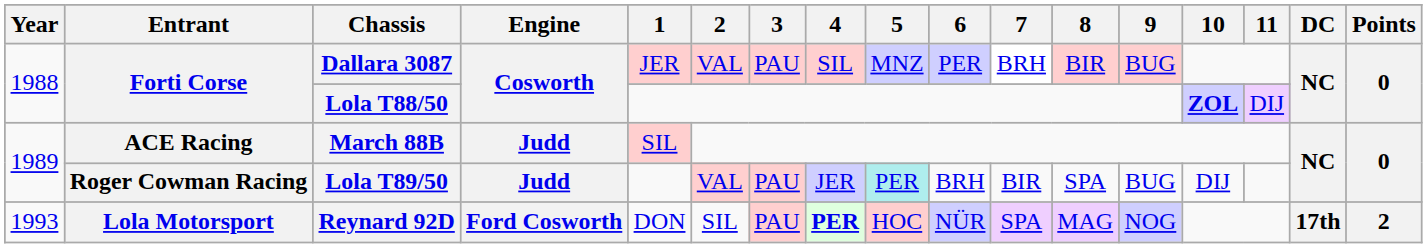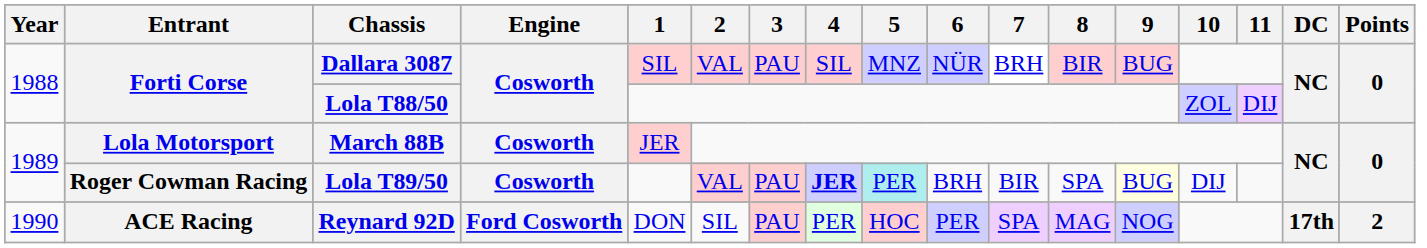 <table class="wikitable" style="text-align:center; font-size:85%">
 <tr>
 <th>Year</th>
 <th>Entrant</th>
 <th>Chassis</th>
 <th>Engine</th>
 <th>1</th>
 <th>2</th>
 <th>3</th>
 <th>4</th>
 <th>5</th>
 <th>6</th>
 <th>7</th>
 <th>8</th>
 <th>9</th>
 <th>10</th>
 <th>11</th>
 <th>DC</th>
 <th>Points</th>
 </tr>
 <tr>
 <td rowspan=2><a href='#'>1988</a></td>
 <th rowspan=2 nowrap><a href='#'>Forti Corse</a></th>
 <th nowrap><a href='#'>Dallara 3087</a></th>
 <th rowspan=2><a href='#'>Cosworth</a></th>
-<td style="background:#FFCFCF;"><a href='#'>JER</a><br></td>
+<td style="background:#FFCFCF;"><a href='#'>SIL</a><br></td>
 <td style="background:#FFCFCF;"><a href='#'>VAL</a><br></td>
 <td style="background:#FFCFCF;"><a href='#'>PAU</a><br></td>
 <td style="background:#FFCFCF;"><a href='#'>SIL</a><br></td>
 <td style="background:#CFCFFF;"><a href='#'>MNZ</a><br></td>
-<td style="background:#CFCFFF;"><a href='#'>PER</a><br></td>
+<td style="background:#CFCFFF;"><a href='#'>NÜR</a><br></td>
 <td style="background:#FFFFFF;"><a href='#'>BRH</a><br></td>
 <td style="background:#FFCFCF;"><a href='#'>BIR</a><br></td>
 <td style="background:#FFCFCF;"><a href='#'>BUG</a><br></td>
 <td colspan=2></td>
 <th rowspan=2>NC</th>
 <th rowspan=2>0</th>
 </tr>
 <tr>
 <th nowrap><a href='#'>Lola T88/50</a></th>
 <td colspan=9></td>
-<td style="background:#CFCFFF;"><strong><a href='#'>ZOL</a><br></strong></td>
+<td style="background:#CFCFFF;"><a href='#'>ZOL</a><br></td>
 <td style="background:#EFCFFF;"><a href='#'>DIJ</a><br></td>
 </tr>
 <tr>
 <td rowspan=2><a href='#'>1989</a></td>
-<th nowrap>ACE Racing</th>
+<th nowrap><a href='#'>Lola Motorsport</a></th>
 <th nowrap><a href='#'>March 88B</a></th>
-<th><a href='#'>Judd</a></th>
-<td style="background:#FFCFCF;"><a href='#'>SIL</a><br></td>
+<th><a href='#'>Cosworth</a></th>
+<td style="background:#FFCFCF;"><a href='#'>JER</a><br></td>
 <td colspan=10></td>
 <th rowspan=2>NC</th>
 <th rowspan=2>0</th>
 </tr>
 <tr>
 <th nowrap>Roger Cowman Racing</th>
 <th nowrap><a href='#'>Lola T89/50</a></th>
-<th><a href='#'>Judd</a></th>
+<th><a href='#'>Cosworth</a></th>
 <td></td>
 <td style="background:#FFCFCF;"><a href='#'>VAL</a><br></td>
 <td style="background:#FFCFCF;"><a href='#'>PAU</a><br></td>
-<td style="background:#CFCFFF;"><a href='#'>JER</a><br></td>
+<td style="background:#CFCFFF;"><strong><a href='#'>JER</a><br></strong></td>
 <td style="background: paleturquoise;"><a href='#'>PER</a></td>
 <td><a href='#'>BRH</a></td>
 <td><a href='#'>BIR</a></td>
 <td><a href='#'>SPA</a></td>
-<td><a href='#'>BUG</a></td>
+<td style="background: lightyellow;"><a href='#'>BUG</a></td>
 <td><a href='#'>DIJ</a></td>
 <td></td>
 </tr>
 <tr>
-<td><a href='#'>1993</a></td>
-<th nowrap><a href='#'>Lola Motorsport</a></th>
+<td><a href='#'>1990</a></td>
+<th nowrap>ACE Racing</th>
 <th nowrap><a href='#'>Reynard 92D</a></th>
 <th nowrap><a href='#'>Ford Cosworth</a></th>
 <td><a href='#'>DON</a></td>
 <td><a href='#'>SIL</a></td>
 <td style="background:#FFCFCF;"><a href='#'>PAU</a><br></td>
-<td style="background:#DFFFDF;"><strong><a href='#'>PER</a><br></strong></td>
+<td style="background:#DFFFDF;"><a href='#'>PER</a><br></td>
 <td style="background:#FFCFCF;"><a href='#'>HOC</a><br></td>
-<td style="background:#CFCFFF;"><a href='#'>NÜR</a><br></td>
+<td style="background:#CFCFFF;"><a href='#'>PER</a><br></td>
 <td style="background:#EFCFFF;"><a href='#'>SPA</a><br></td>
 <td style="background:#EFCFFF;"><a href='#'>MAG</a><br></td>
 <td style="background:#CFCFFF;"><a href='#'>NOG</a><br></td>
 <td colspan=2></td>
 <th>17th</th>
 <th>2</th>
 </tr>
 </table>
